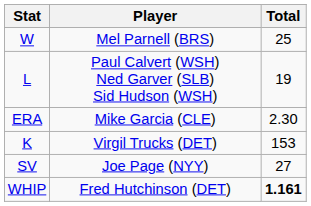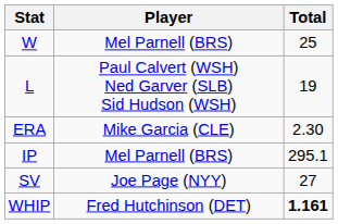 <table class="wikitable" style="text-align:center;">
 <tr>
 <th style="width:15%;">Stat</th>
 <th>Player</th>
 <th style="width:15%;">Total</th>
 </tr>
 <tr>
 <td><a href='#'>W</a></td>
 <td><a href='#'>Mel Parnell</a> (<a href='#'>BRS</a>)</td>
 <td>25</td>
 </tr>
 <tr>
 <td><a href='#'>L</a></td>
 <td><a href='#'>Paul Calvert</a> (<a href='#'>WSH</a>)<br><a href='#'>Ned Garver</a> (<a href='#'>SLB</a>)<br><a href='#'>Sid Hudson</a> (<a href='#'>WSH</a>)</td>
 <td>19</td>
 </tr>
 <tr>
 <td><a href='#'>ERA</a></td>
 <td><a href='#'>Mike Garcia</a> (<a href='#'>CLE</a>)</td>
 <td>2.30</td>
 </tr>
 <tr>
-<td><a href='#'>K</a></td>
-<td><a href='#'>Virgil Trucks</a> (<a href='#'>DET</a>)</td>
-<td>153</td>
+<td><a href='#'>IP</a></td>
+<td><a href='#'>Mel Parnell</a> (<a href='#'>BRS</a>)</td>
+<td>295.1</td>
 </tr>
 <tr>
 <td><a href='#'>SV</a></td>
 <td><a href='#'>Joe Page</a> (<a href='#'>NYY</a>)</td>
 <td>27</td>
 </tr>
 <tr>
 <td><a href='#'>WHIP</a></td>
 <td><a href='#'>Fred Hutchinson</a> (<a href='#'>DET</a>)</td>
 <td><strong>1.161</strong></td>
 </tr>
 </table>
